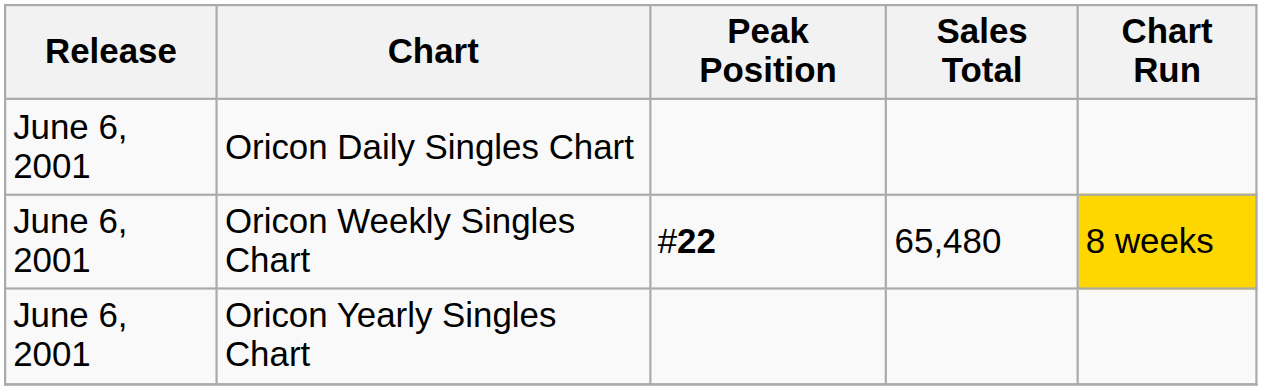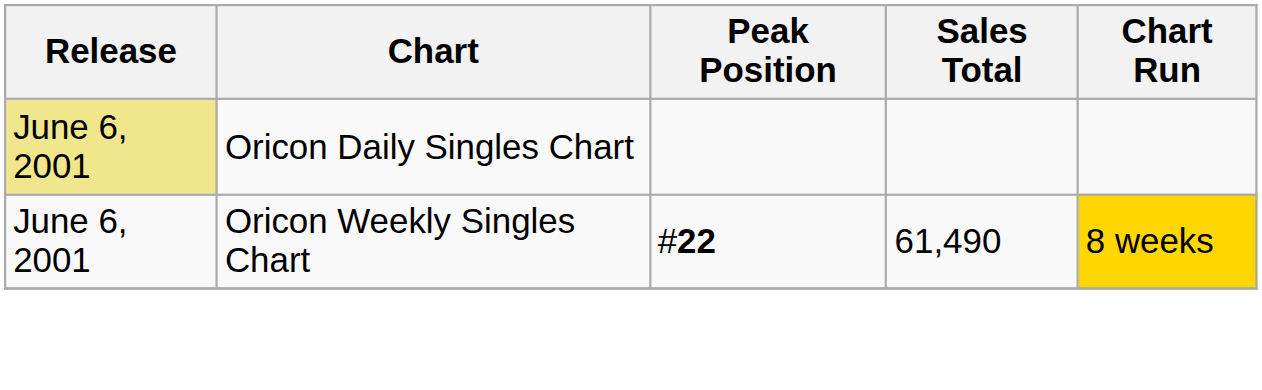 <table class="wikitable" width="575px">
 <tr>
 <th align="left">Release</th>
 <th align="left">Chart</th>
 <th align="left">Peak Position</th>
 <th align="left">Sales Total</th>
 <th align="left">Chart Run</th>
 </tr>
 <tr>
-<td align="left">June 6, 2001</td>
+<td align="left" style="background: khaki;">June 6, 2001</td>
 <td align="left">Oricon Daily Singles Chart</td>
 <td align="left"></td>
 <td align="left"></td>
 <td align="left"></td>
 </tr>
 <tr>
 <td align="left">June 6, 2001</td>
 <td align="left">Oricon Weekly Singles Chart</td>
 <td align="left">#<strong>22</strong></td>
-<td align="left">65,480</td>
+<td align="left">61,490</td>
 <td align="left" style="background: gold;">8 weeks</td>
-</tr>
-<tr>
-<td align="left">June 6, 2001</td>
-<td align="left">Oricon Yearly Singles Chart</td>
-<td align="left"></td>
-<td align="left"></td>
-<td align="left"></td>
 </tr>
 <tr>
 </tr>
 </table>
